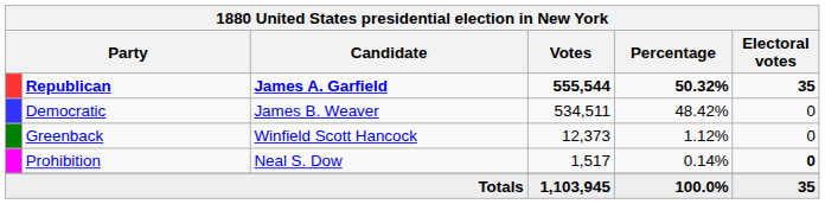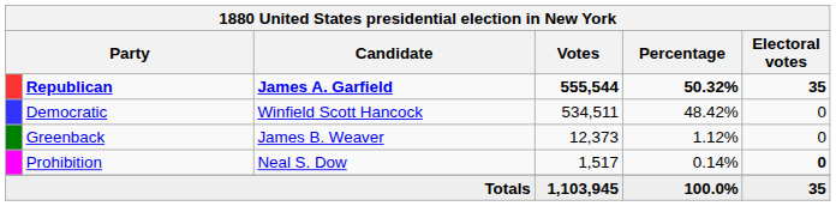 <table class="wikitable" style="font-size: 95%;">
 <tr>
 <th colspan="6">1880 United States presidential election in New York</th>
 </tr>
 <tr>
 <th colspan="2" style="width: 15em">Party</th>
 <th style="width: 17em">Candidate</th>
 <th style="width: 5em">Votes</th>
 <th style="width: 7em">Percentage</th>
 <th style="width: 5em">Electoral votes</th>
 </tr>
 <tr>
 <th style="background-color:#FF3333; width: 3px"></th>
 <td style="width: 130px"><strong><a href='#'>Republican</a></strong></td>
 <td><strong><a href='#'>James A. Garfield</a></strong></td>
 <td align="right"><strong>555,544</strong></td>
 <td align="right"><strong>50.32%</strong></td>
 <td align="right"><strong>35</strong></td>
 </tr>
 <tr>
 <th style="background-color:#3333FF; width: 3px"></th>
 <td style="width: 130px"><a href='#'>Democratic</a></td>
-<td><a href='#'>James B. Weaver</a></td>
+<td><a href='#'>Winfield Scott Hancock</a></td>
 <td align="right">534,511</td>
 <td align="right">48.42%</td>
 <td align="right">0</td>
 </tr>
 <tr>
 <th style="background-color:#008000; width: 3px"></th>
 <td style="width: 130px"><a href='#'>Greenback</a></td>
-<td><a href='#'>Winfield Scott Hancock</a></td>
+<td><a href='#'>James B. Weaver</a></td>
 <td align="right">12,373</td>
 <td align="right">1.12%</td>
 <td align="right">0</td>
 </tr>
 <tr>
 <th style="background-color:#FF00FF; width: 3px"></th>
 <td style="width: 130px"><a href='#'>Prohibition</a></td>
 <td><a href='#'>Neal S. Dow</a></td>
 <td align="right">1,517</td>
 <td align="right">0.14%</td>
 <td align="right"><strong>0</strong></td>
 </tr>
 <tr>
 </tr>
 <tr bgcolor="#EEEEEE">
 <td colspan="3" align="right"><strong>Totals</strong></td>
 <td align="right"><strong>1,103,945</strong></td>
 <td align="right"><strong>100.0%</strong></td>
 <td align="right"><strong>35</strong></td>
 </tr>
 </table>
